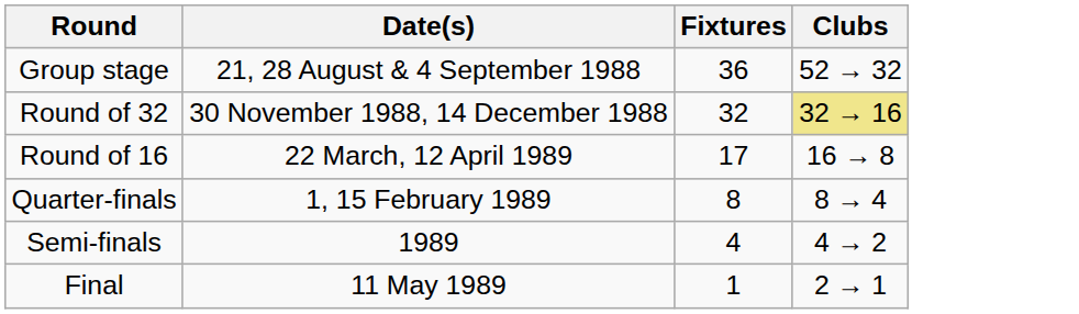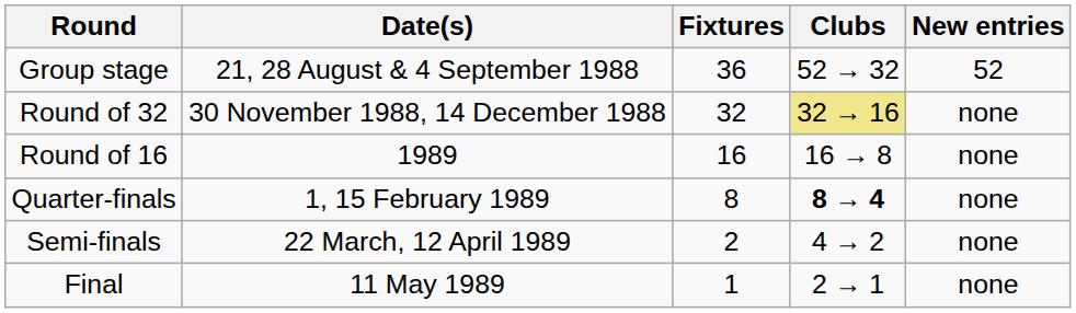 <table class="wikitable" style="text-align:center">
 <tr>
 <th>Round</th>
 <th>Date(s)</th>
 <th>Fixtures</th>
 <th>Clubs</th>
+<th>New entries</th>
 </tr>
 <tr>
 <td>Group stage</td>
 <td>21, 28 August & 4 September 1988</td>
 <td>36</td>
 <td>52 → 32</td>
+<td>52</td>
 </tr>
 <tr>
 <td>Round of 32</td>
 <td>30 November 1988, 14 December 1988</td>
 <td>32</td>
 <td style="background: khaki;">32 → 16</td>
+<td>none</td>
 </tr>
 <tr>
 <td>Round of 16</td>
-<td>22 March, 12 April 1989</td>
-<td>17</td>
+<td>1989</td>
+<td>16</td>
 <td>16 → 8</td>
+<td>none</td>
 </tr>
 <tr>
 <td>Quarter-finals</td>
 <td>1, 15 February 1989</td>
 <td>8</td>
-<td>8 → 4</td>
+<td><strong>8 → 4</strong></td>
+<td>none</td>
 </tr>
 <tr>
 <td>Semi-finals</td>
-<td>1989</td>
-<td>4</td>
+<td>22 March, 12 April 1989</td>
+<td>2</td>
 <td>4 → 2</td>
+<td>none</td>
 </tr>
 <tr>
 <td>Final</td>
 <td>11 May 1989</td>
 <td>1</td>
 <td>2 → 1</td>
+<td>none</td>
 </tr>
 </table>
